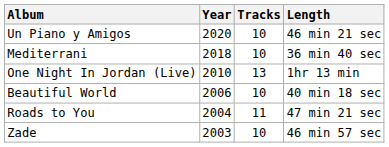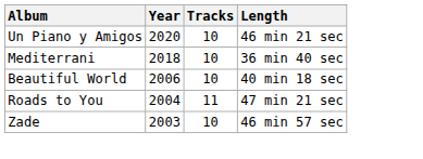 <table class="wikitable" style="background-color:#ffffff;">
 <tr style="font-weight:bold; text-align:center; background-color:#efefef;">
 <th style="text-align:left;">Album</th>
 <th>Year</th>
 <th>Tracks</th>
 <th style="text-align:left;">Length</th>
 </tr>
 <tr>
 <td>Un Piano y Amigos</td>
 <td>2020</td>
 <td style="text-align:center;">10</td>
 <td>46 min 21 sec</td>
 </tr>
 <tr>
 <td>Mediterrani</td>
 <td>2018</td>
 <td style="text-align:center;">10</td>
 <td>36 min 40 sec</td>
 </tr>
 <tr>
-<td>One Night In Jordan (Live)</td>
-<td>2010</td>
-<td style="text-align:center;">13</td>
-<td>1hr 13 min</td>
-</tr>
-<tr>
 <td>Beautiful World</td>
 <td>2006</td>
 <td style="text-align:center;">10</td>
 <td>40 min 18 sec</td>
 </tr>
 <tr>
 <td>Roads to You</td>
 <td>2004</td>
 <td style="text-align:center;">11</td>
 <td>47 min 21 sec</td>
 </tr>
 <tr>
 <td>Zade</td>
 <td>2003</td>
 <td style="text-align:center;">10</td>
 <td>46 min 57 sec</td>
 </tr>
 </table>
